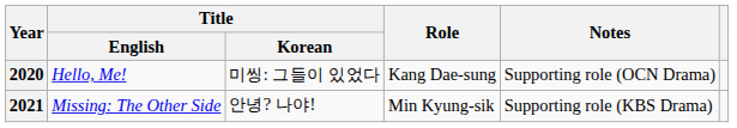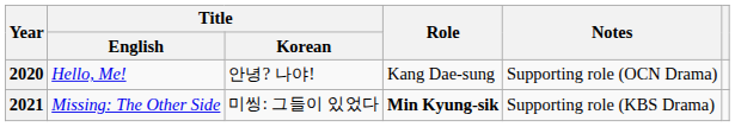 <table class="wikitable sortable plainrowheaders" style="text-align:left; font-size:100%;">
 <tr>
 <th rowspan="2" scope="col">Year</th>
 <th colspan="2" scope="col">Title</th>
 <th rowspan="2" scope="col">Role</th>
 <th rowspan="2" scope="col" class="unsortable">Notes</th>
 <th rowspan="2" scope="col" class="unsortable"></th>
 </tr>
 <tr>
 <th>English</th>
 <th>Korean</th>
 </tr>
 <tr>
 <th scope="row">2020</th>
 <td><em><a href='#'>Hello, Me!</a></em></td>
-<td>미씽: 그들이 있었다</td>
+<td>안녕? 나야!</td>
 <td>Kang Dae-sung</td>
 <td>Supporting role (OCN Drama)</td>
 <td></td>
 </tr>
 <tr>
 <th scope="row">2021</th>
 <td><em><a href='#'>Missing: The Other Side</a></em></td>
-<td>안녕? 나야!</td>
-<td>Min Kyung-sik</td>
+<td>미씽: 그들이 있었다</td>
+<td><strong>Min Kyung-sik</strong></td>
 <td>Supporting role (KBS Drama)</td>
 <td></td>
 </tr>
 </table>
